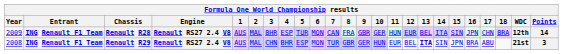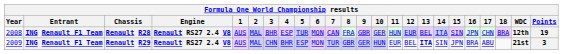 <table class="wikitable" style="text-align:center; font-size:85%">
 <tr>
 <th colspan=45><a href='#'>Formula One World Championship</a> results</th>
 </tr>
 <tr>
 <th>Year</th>
 <th>Entrant</th>
 <th>Chassis</th>
 <th>Engine</th>
 <th>1</th>
 <th>2</th>
 <th>3</th>
 <th>4</th>
 <th>5</th>
 <th>6</th>
 <th>7</th>
 <th>8</th>
 <th>9</th>
 <th>10</th>
 <th>11</th>
 <th>12</th>
 <th>13</th>
 <th>14</th>
 <th>15</th>
 <th>16</th>
 <th>17</th>
 <th>18</th>
 <th>WDC</th>
 <th><a href='#'>Points</a></th>
 </tr>
 <tr>
-<td><a href='#'>2009</a></td>
+<td><a href='#'>2008</a></td>
 <th nowrap><a href='#'>ING</a> <a href='#'>Renault F1 Team</a></th>
 <th nowrap><a href='#'>Renault</a> <a href='#'>R28</a></th>
 <th nowrap><a href='#'>Renault</a> RS27 2.4 <a href='#'>V8</a></th>
 <td style="background:#efcfff;"><a href='#'>AUS</a><br></td>
 <td style="background:#cfcfff;"><a href='#'>MAL</a><br></td>
 <td style="background:#efcfff;"><a href='#'>BHR</a><br></td>
 <td style="background:#efcfff;"><a href='#'>ESP</a><br></td>
 <td style="background:#cfcfff;"><a href='#'>TUR</a><br></td>
 <td style="background:#efcfff;"><a href='#'>MON</a><br></td>
 <td style="background:#efcfff;"><a href='#'>CAN</a><br></td>
 <td style="background:#dfffdf;"><a href='#'>FRA</a><br></td>
 <td style="background:#efcfff;"><a href='#'>GBR</a><br></td>
 <td style="background:#dfdfdf;"><a href='#'>GER</a><br></td>
 <td style="background:#dfffdf;"><a href='#'>HUN</a><br></td>
 <td style="background:#cfcfff;"><a href='#'>EUR</a><br></td>
 <td style="background:#efcfff;"><a href='#'>BEL</a><br></td>
 <td style="background:#cfcfff;"><a href='#'>ITA</a><br></td>
 <td style="background:#efcfff;"><a href='#'>SIN</a><br></td>
 <td style="background:#dfffdf;"><a href='#'>JPN</a><br></td>
 <td style="background:#dfffdf;"><a href='#'>CHN</a><br></td>
 <td style="background:#efcfff;"><a href='#'>BRA</a><br></td>
 <th>12th</th>
-<th>14</th>
+<th>19</th>
 </tr>
 <tr>
-<td><a href='#'>2008</a></td>
+<td><a href='#'>2009</a></td>
 <th nowrap><a href='#'>ING</a> <a href='#'>Renault F1 Team</a></th>
 <th nowrap><a href='#'>Renault</a> <a href='#'>R29</a></th>
 <th nowrap><a href='#'>Renault</a> RS27 2.4 <a href='#'>V8</a></th>
 <td style="background:#efcfff;"><a href='#'>AUS</a><br></td>
 <td style="background:#cfcfff;"><a href='#'>MAL</a><br></td>
 <td style="background:#cfcfff;"><a href='#'>CHN</a><br></td>
 <td style="background:#cfcfff;"><a href='#'>BHR</a><br></td>
 <td style="background:#cfcfff;"><a href='#'>ESP</a><br></td>
 <td style="background:#efcfff;"><a href='#'>MON</a><br></td>
 <td style="background:#cfcfff;"><a href='#'>TUR</a><br></td>
 <td style="background:#cfcfff;"><a href='#'>GBR</a><br></td>
 <td style="background:#cfcfff;"><a href='#'>GER</a><br></td>
 <td style="background:#cfcfff;"><a href='#'>HUN</a><br></td>
 <td><a href='#'>EUR</a></td>
 <td><a href='#'>BEL</a></td>
 <td><strong><a href='#'>ITA</a></strong></td>
 <td><a href='#'>SIN</a></td>
 <td><a href='#'>JPN</a></td>
 <td><a href='#'>BRA</a></td>
 <td><a href='#'>ABU</a></td>
 <td></td>
 <th>21st</th>
 <th>3</th>
 </tr>
 </table>
